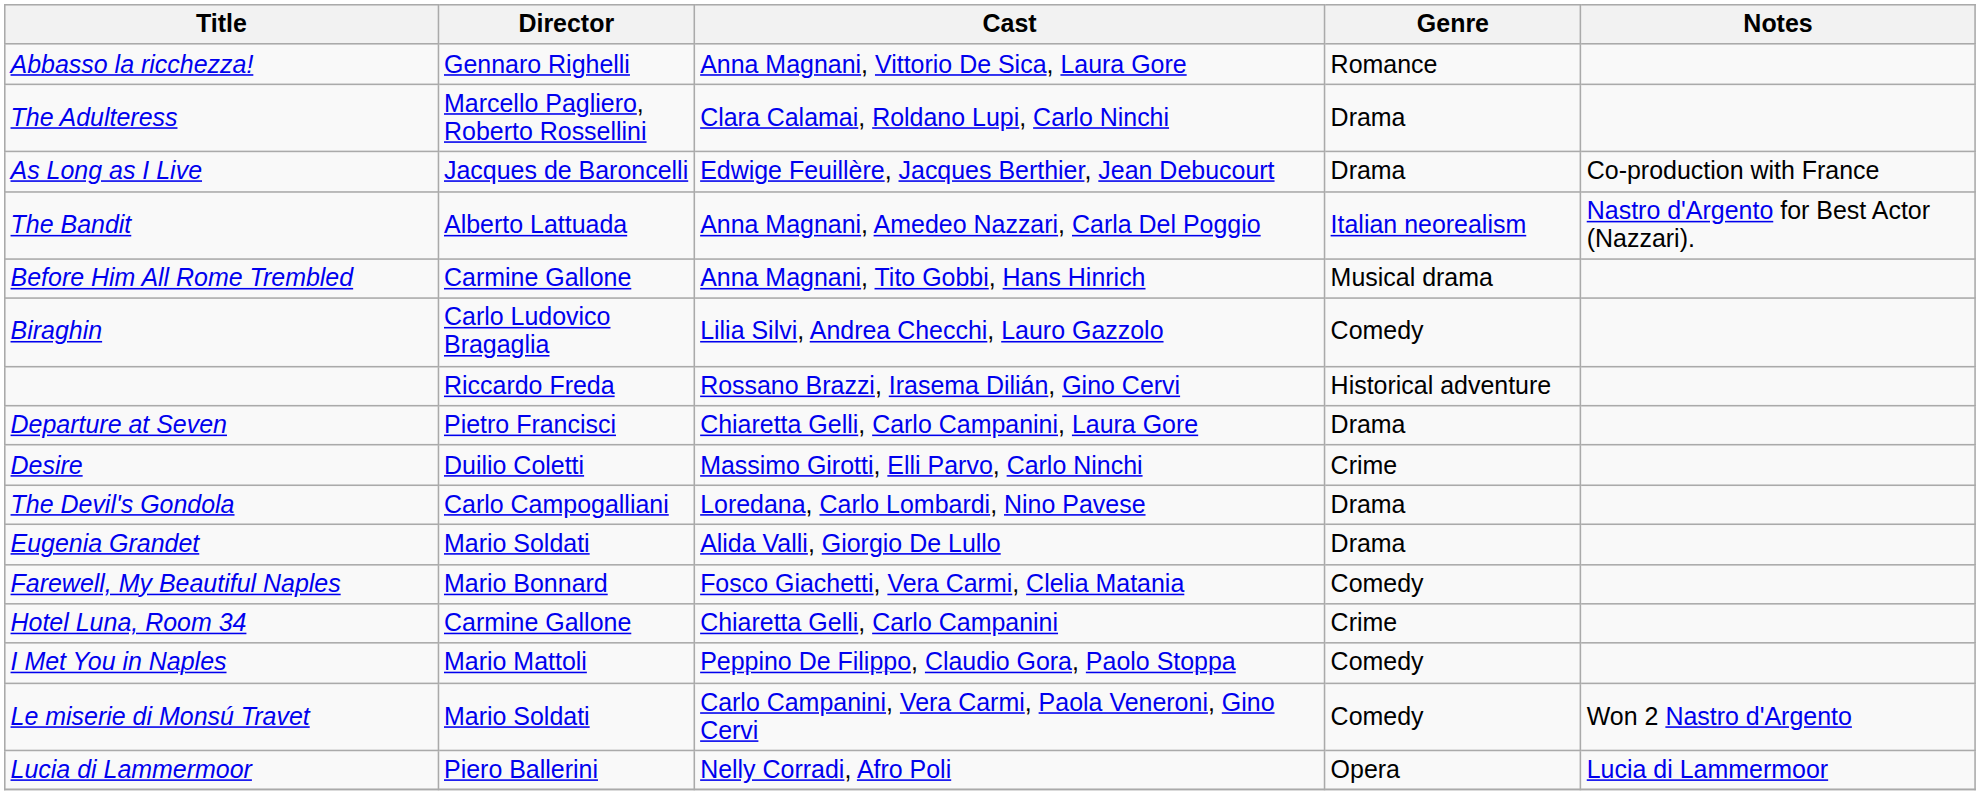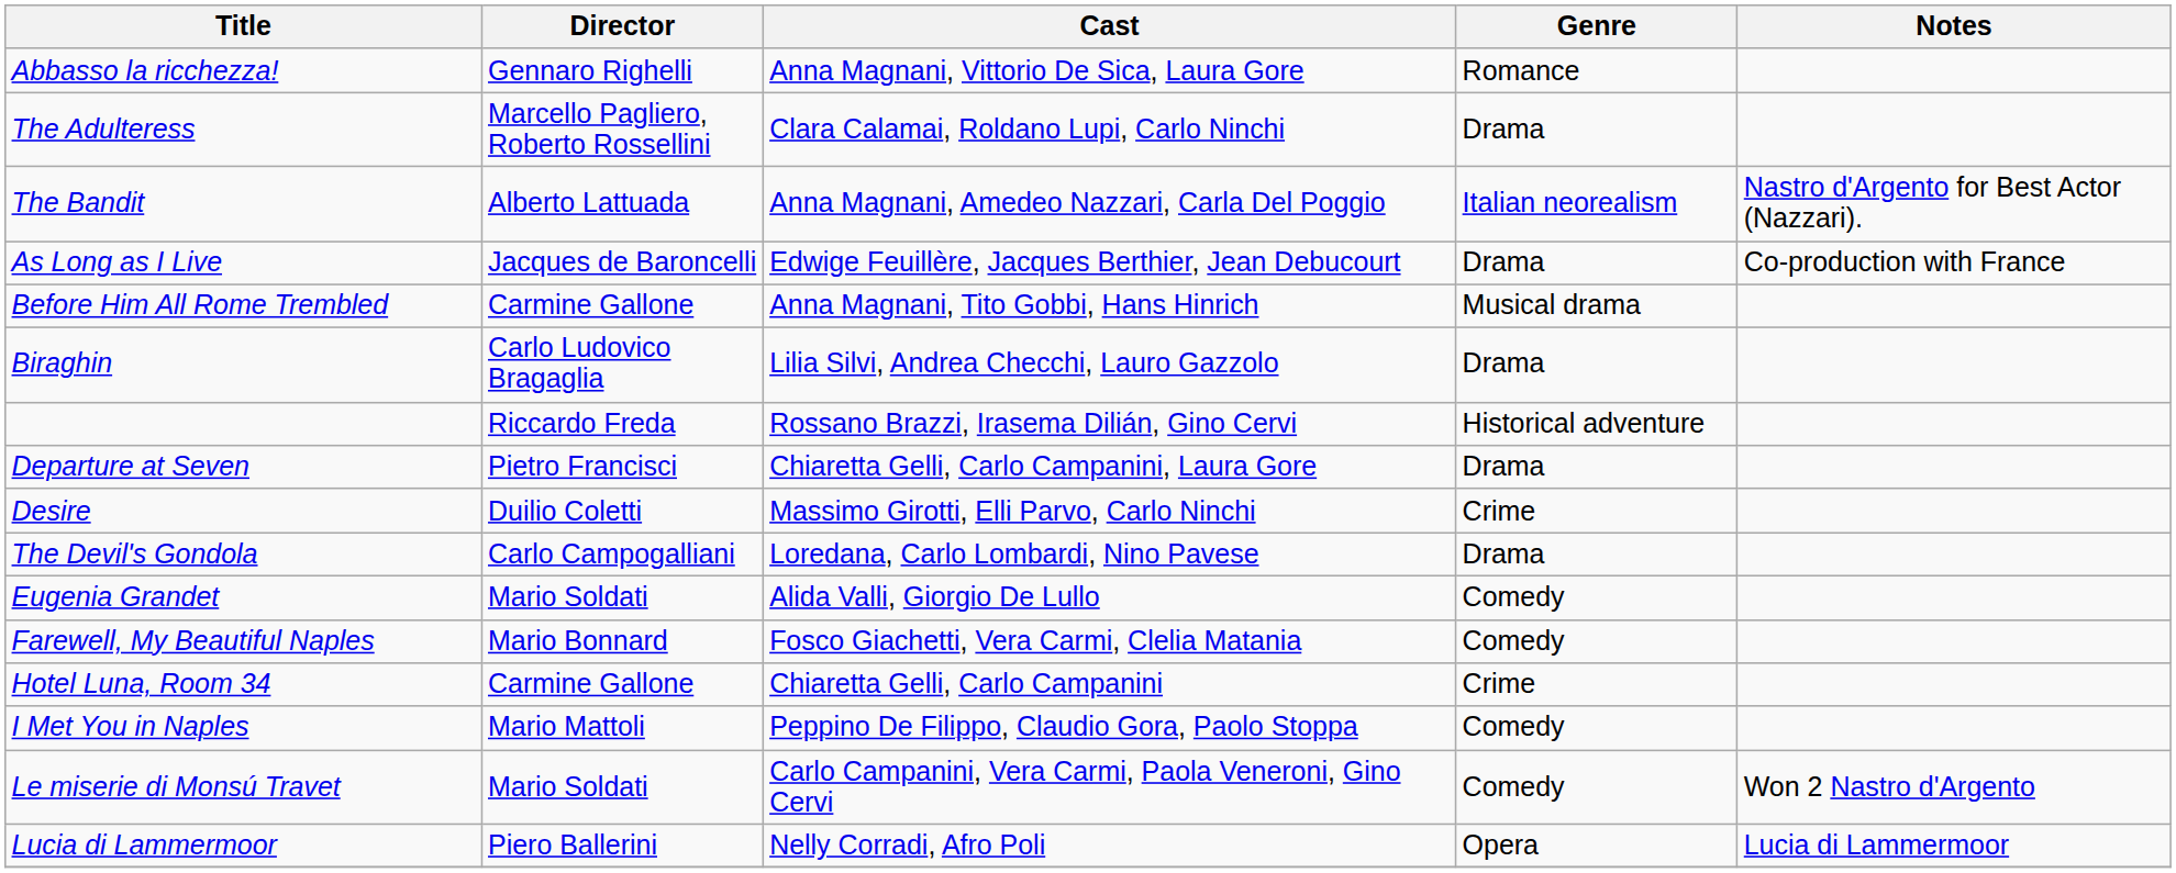 <table class="wikitable" style="width:100%;">
 <tr>
 <th style="width:22%;">Title</th>
 <th style="width:13%;">Director</th>
 <th style="width:32%;">Cast</th>
 <th style="width:13%;">Genre</th>
 <th style="width:20%;">Notes</th>
 </tr>
 <tr>
 <td><em><a href='#'>Abbasso la ricchezza!</a></em></td>
 <td><a href='#'>Gennaro Righelli</a></td>
 <td><a href='#'>Anna Magnani</a>, <a href='#'>Vittorio De Sica</a>, <a href='#'>Laura Gore</a></td>
 <td>Romance</td>
 <td></td>
 </tr>
 <tr>
 <td><em><a href='#'>The Adulteress</a></em></td>
 <td><a href='#'>Marcello Pagliero</a>, <a href='#'>Roberto Rossellini</a></td>
 <td><a href='#'>Clara Calamai</a>, <a href='#'>Roldano Lupi</a>, <a href='#'>Carlo Ninchi</a></td>
 <td>Drama</td>
 <td></td>
 </tr>
 <tr>
+<td><em><a href='#'>The Bandit</a></em></td>
+<td><a href='#'>Alberto Lattuada</a></td>
+<td><a href='#'>Anna Magnani</a>, <a href='#'>Amedeo Nazzari</a>, <a href='#'>Carla Del Poggio</a></td>
+<td><a href='#'>Italian neorealism</a></td>
+<td><a href='#'>Nastro d'Argento</a> for Best Actor (Nazzari).</td>
+</tr>
+<tr>
 <td><em><a href='#'>As Long as I Live</a></em></td>
 <td><a href='#'>Jacques de Baroncelli</a></td>
 <td><a href='#'>Edwige Feuillère</a>, <a href='#'>Jacques Berthier</a>, <a href='#'>Jean Debucourt</a></td>
 <td>Drama</td>
 <td>Co-production with France</td>
-</tr>
-<tr>
-<td><em><a href='#'>The Bandit</a></em></td>
-<td><a href='#'>Alberto Lattuada</a></td>
-<td><a href='#'>Anna Magnani</a>, <a href='#'>Amedeo Nazzari</a>, <a href='#'>Carla Del Poggio</a></td>
-<td><a href='#'>Italian neorealism</a></td>
-<td><a href='#'>Nastro d'Argento</a> for Best Actor (Nazzari).</td>
 </tr>
 <tr>
 <td><em><a href='#'>Before Him All Rome Trembled</a></em></td>
 <td><a href='#'>Carmine Gallone</a></td>
 <td><a href='#'>Anna Magnani</a>, <a href='#'>Tito Gobbi</a>, <a href='#'>Hans Hinrich</a></td>
 <td>Musical drama</td>
 <td></td>
 </tr>
 <tr>
 <td><em><a href='#'>Biraghin</a></em></td>
 <td><a href='#'>Carlo Ludovico Bragaglia</a></td>
 <td><a href='#'>Lilia Silvi</a>, <a href='#'>Andrea Checchi</a>, <a href='#'>Lauro Gazzolo</a></td>
-<td>Comedy</td>
+<td>Drama</td>
 <td></td>
 </tr>
 <tr>
 <td></td>
 <td><a href='#'>Riccardo Freda</a></td>
 <td><a href='#'>Rossano Brazzi</a>, <a href='#'>Irasema Dilián</a>, <a href='#'>Gino Cervi</a></td>
 <td>Historical adventure</td>
 <td></td>
 </tr>
 <tr>
 <td><em><a href='#'>Departure at Seven</a></em></td>
 <td><a href='#'>Pietro Francisci</a></td>
 <td><a href='#'>Chiaretta Gelli</a>, <a href='#'>Carlo Campanini</a>, <a href='#'>Laura Gore</a></td>
 <td>Drama</td>
 <td></td>
 </tr>
 <tr>
 <td><em><a href='#'>Desire</a></em></td>
 <td><a href='#'>Duilio Coletti</a></td>
 <td><a href='#'>Massimo Girotti</a>, <a href='#'>Elli Parvo</a>, <a href='#'>Carlo Ninchi</a></td>
 <td>Crime</td>
 <td></td>
 </tr>
 <tr>
 <td><em><a href='#'>The Devil's Gondola</a></em></td>
 <td><a href='#'>Carlo Campogalliani</a></td>
 <td><a href='#'>Loredana</a>, <a href='#'>Carlo Lombardi</a>, <a href='#'>Nino Pavese</a></td>
 <td>Drama</td>
 <td></td>
 </tr>
 <tr>
 <td><em><a href='#'>Eugenia Grandet</a></em></td>
 <td><a href='#'>Mario Soldati</a></td>
 <td><a href='#'>Alida Valli</a>, <a href='#'>Giorgio De Lullo</a></td>
-<td>Drama</td>
+<td>Comedy</td>
 <td></td>
 </tr>
 <tr>
 <td><em><a href='#'>Farewell, My Beautiful Naples</a></em></td>
 <td><a href='#'>Mario Bonnard</a></td>
 <td><a href='#'>Fosco Giachetti</a>, <a href='#'>Vera Carmi</a>, <a href='#'>Clelia Matania</a></td>
 <td>Comedy</td>
 <td></td>
 </tr>
 <tr>
 <td><em><a href='#'>Hotel Luna, Room 34</a></em></td>
 <td><a href='#'>Carmine Gallone</a></td>
 <td><a href='#'>Chiaretta Gelli</a>, <a href='#'>Carlo Campanini</a></td>
 <td>Crime</td>
 <td></td>
 </tr>
 <tr>
 <td><em><a href='#'>I Met You in Naples</a></em></td>
 <td><a href='#'>Mario Mattoli</a></td>
 <td><a href='#'>Peppino De Filippo</a>, <a href='#'>Claudio Gora</a>, <a href='#'>Paolo Stoppa</a></td>
 <td>Comedy</td>
 <td></td>
 </tr>
 <tr>
 <td><em><a href='#'>Le miserie di Monsú Travet</a></em></td>
 <td><a href='#'>Mario Soldati</a></td>
 <td><a href='#'>Carlo Campanini</a>, <a href='#'>Vera Carmi</a>, <a href='#'>Paola Veneroni</a>, <a href='#'>Gino Cervi</a></td>
 <td>Comedy</td>
 <td>Won 2 <a href='#'>Nastro d'Argento</a></td>
 </tr>
 <tr>
 <td><em><a href='#'>Lucia di Lammermoor</a></em></td>
 <td><a href='#'>Piero Ballerini</a></td>
 <td><a href='#'>Nelly Corradi</a>, <a href='#'>Afro Poli</a></td>
 <td>Opera</td>
 <td><a href='#'>Lucia di Lammermoor</a></td>
 </tr>
 <tr>
 </tr>
 </table>
